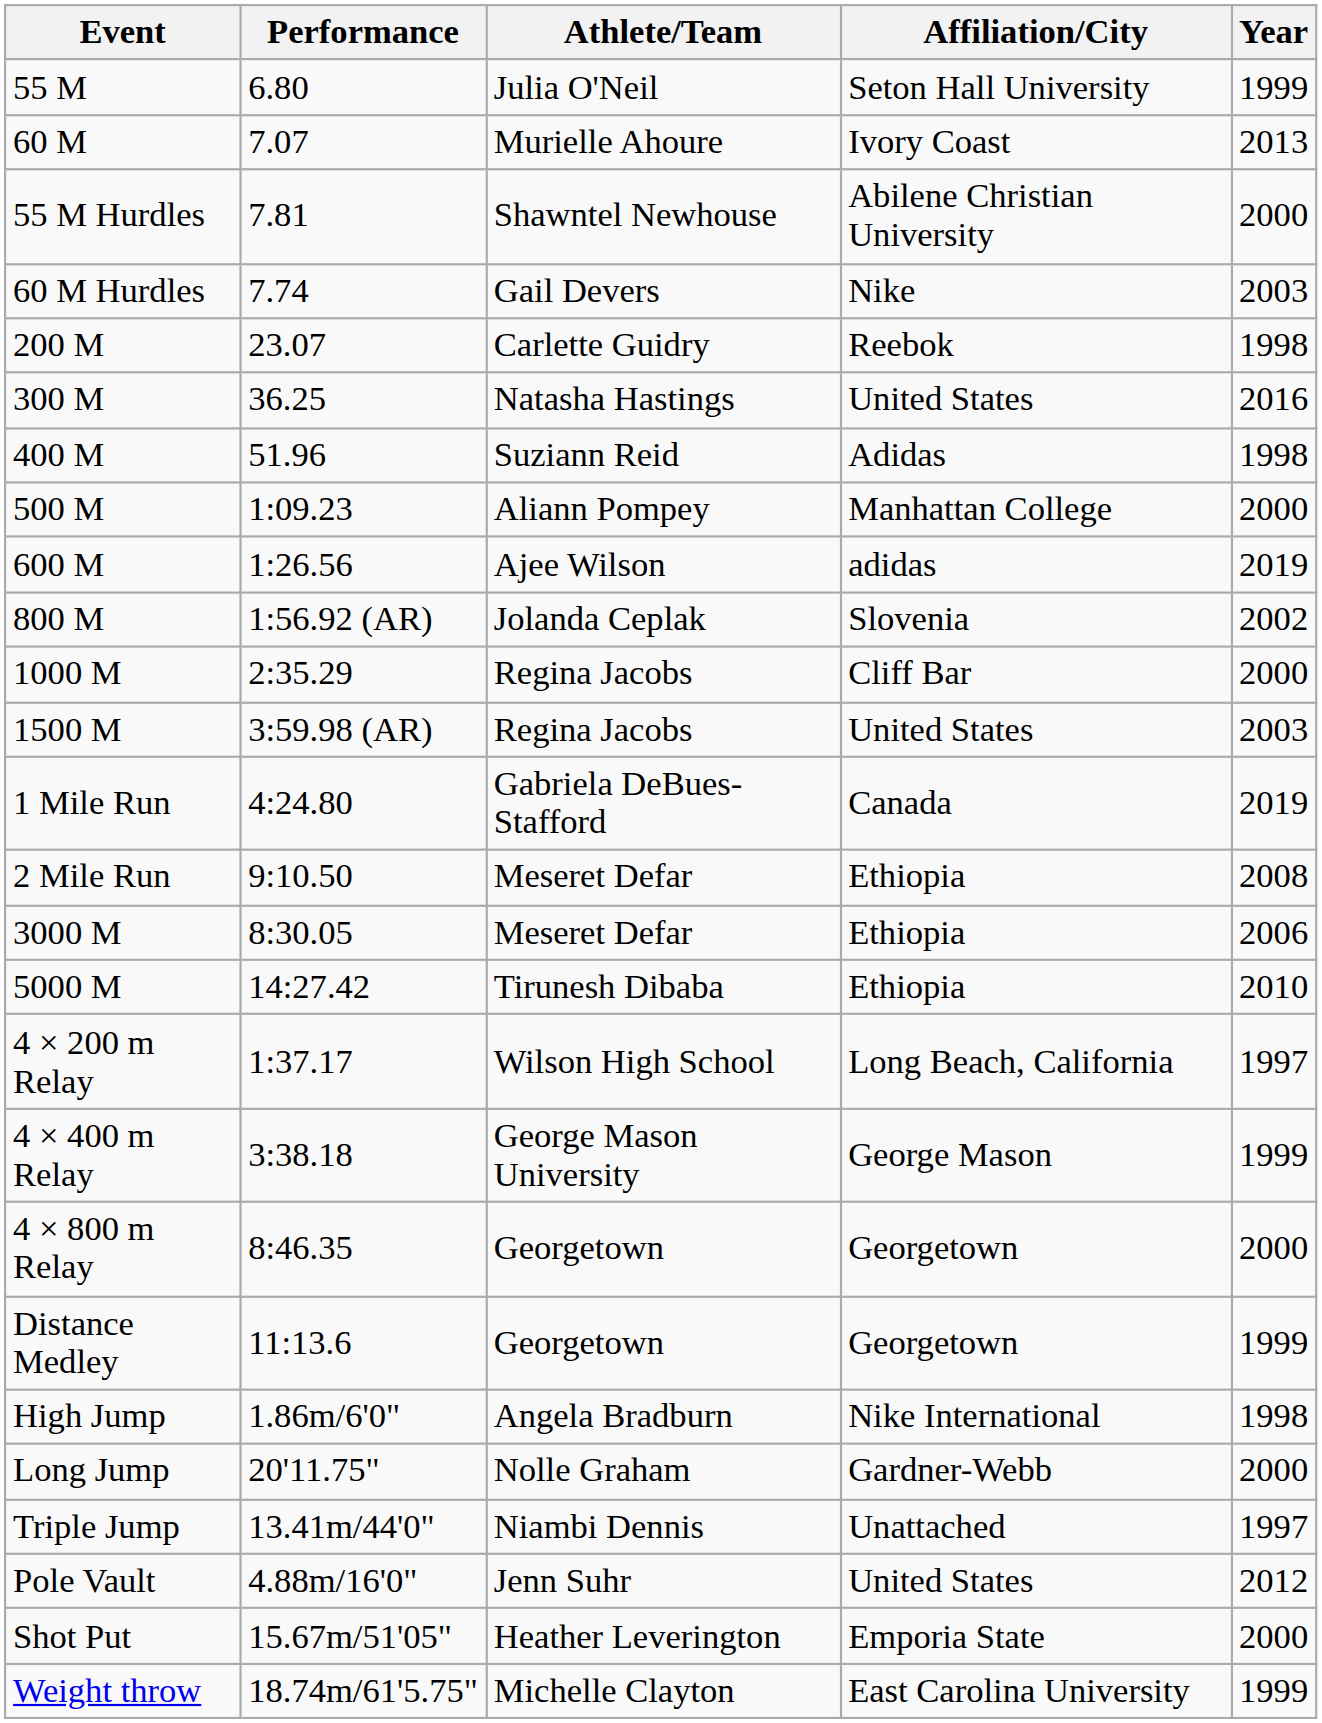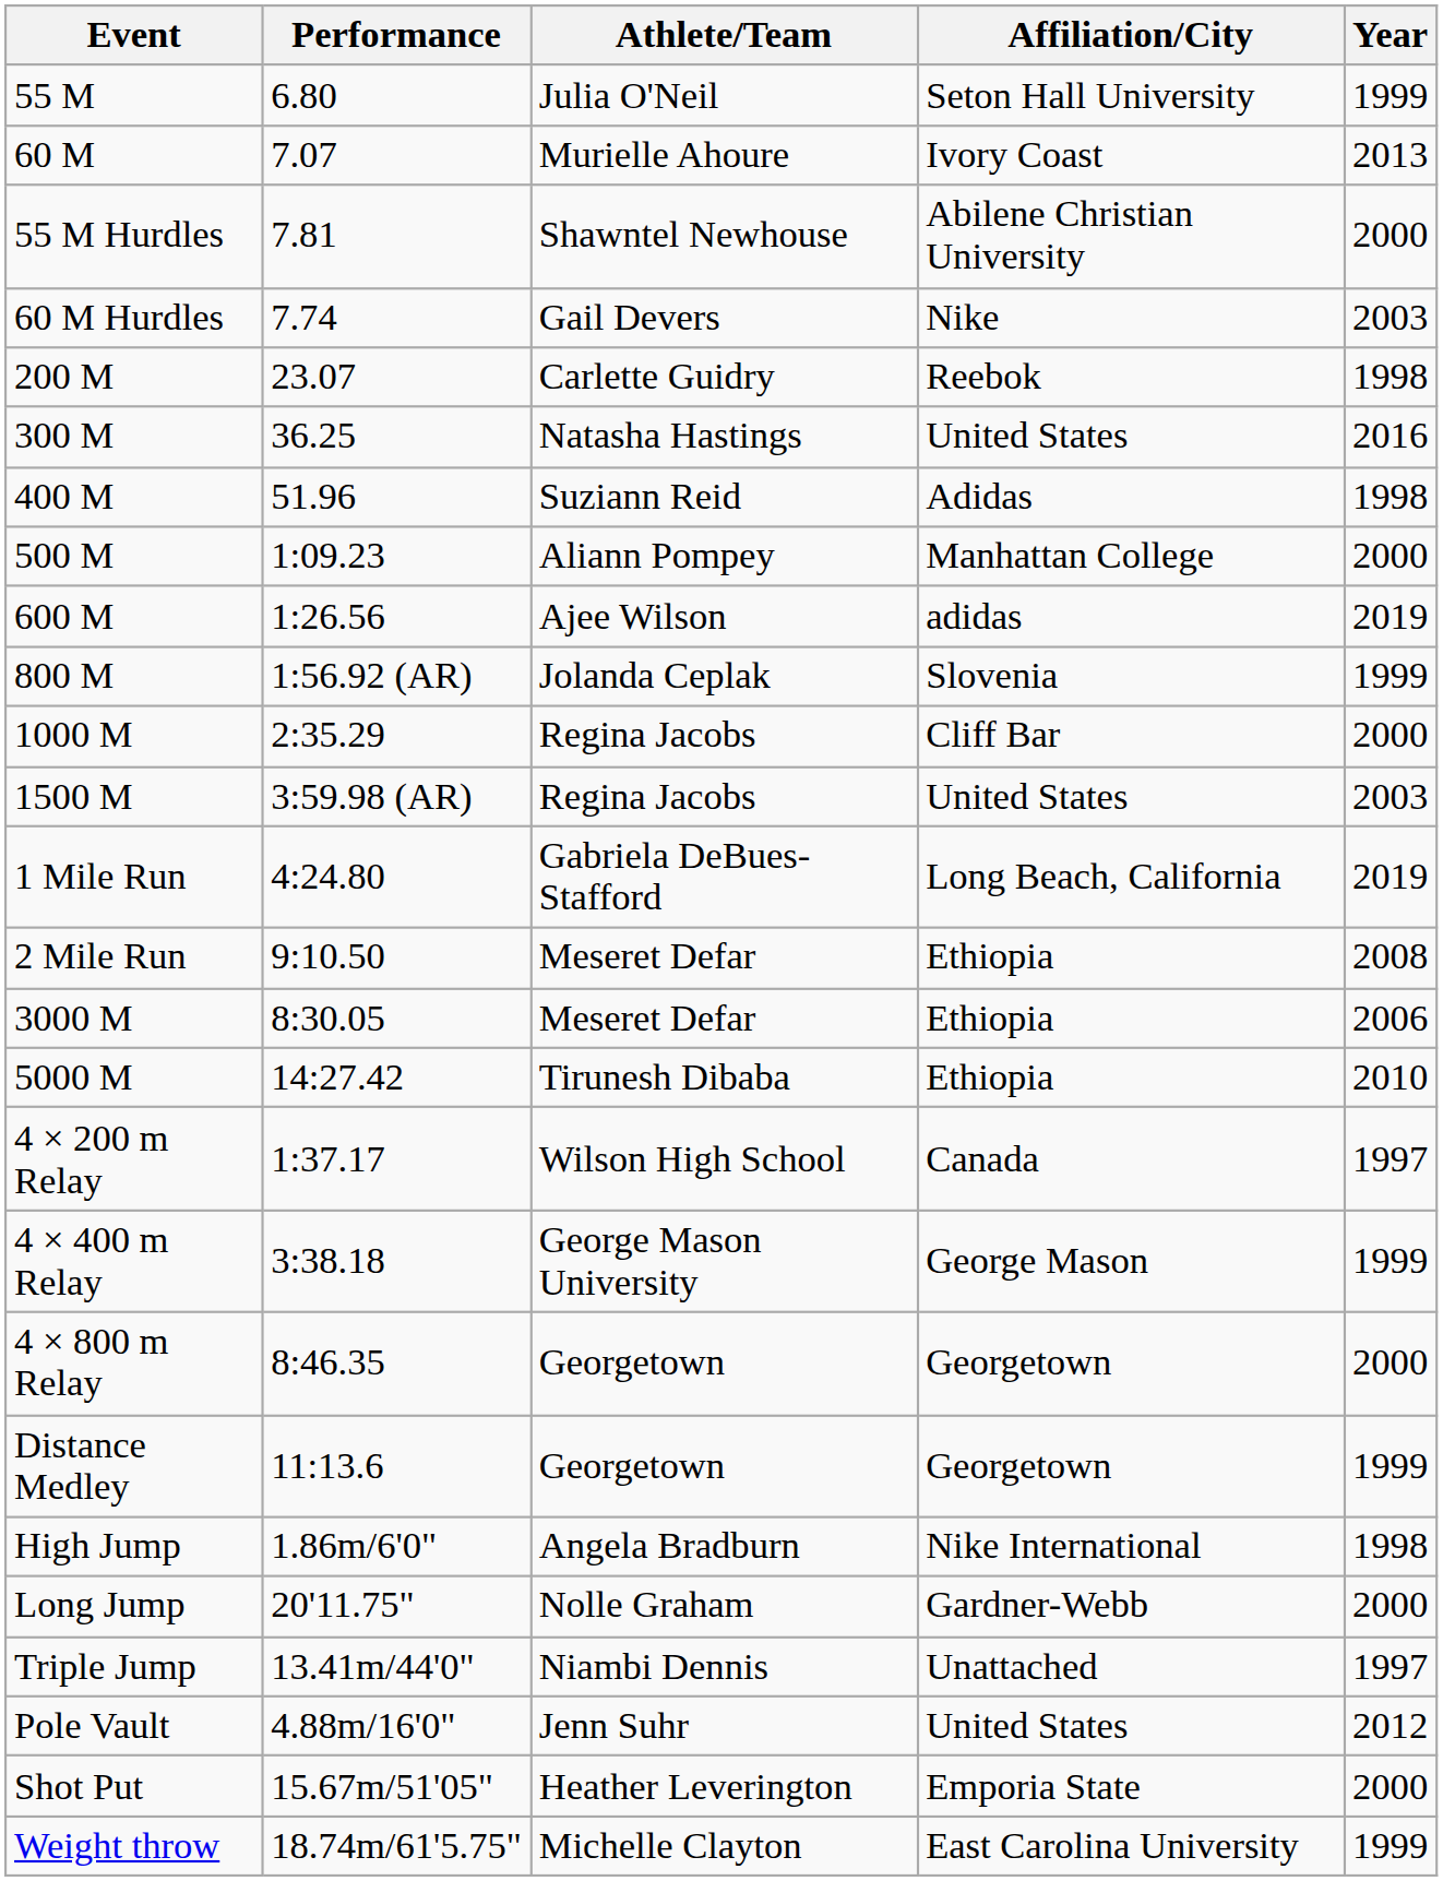 <table class="wikitable">
 <tr>
 <th>Event</th>
 <th>Performance</th>
 <th>Athlete/Team</th>
 <th>Affiliation/City</th>
 <th>Year</th>
 </tr>
 <tr>
 <td>55 M</td>
 <td>6.80</td>
 <td>Julia O'Neil</td>
 <td>Seton Hall University</td>
 <td>1999</td>
 </tr>
 <tr>
 <td>60 M</td>
 <td>7.07</td>
 <td>Murielle Ahoure</td>
 <td>Ivory Coast</td>
 <td>2013</td>
 </tr>
 <tr>
 <td>55 M Hurdles</td>
 <td>7.81</td>
 <td>Shawntel Newhouse</td>
 <td>Abilene Christian University</td>
 <td>2000</td>
 </tr>
 <tr>
 <td>60 M Hurdles</td>
 <td>7.74</td>
 <td>Gail Devers</td>
 <td>Nike</td>
 <td>2003</td>
 </tr>
 <tr>
 <td>200 M</td>
 <td>23.07</td>
 <td>Carlette Guidry</td>
 <td>Reebok</td>
 <td>1998</td>
 </tr>
 <tr>
 <td>300 M</td>
 <td>36.25</td>
 <td>Natasha Hastings</td>
 <td>United States</td>
 <td>2016</td>
 </tr>
 <tr>
 <td>400 M</td>
 <td>51.96</td>
 <td>Suziann Reid</td>
 <td>Adidas</td>
 <td>1998</td>
 </tr>
 <tr>
 <td>500 M</td>
 <td>1:09.23</td>
 <td>Aliann Pompey</td>
 <td>Manhattan College</td>
 <td>2000</td>
 </tr>
 <tr>
 <td>600 M</td>
 <td>1:26.56</td>
 <td>Ajee Wilson</td>
 <td>adidas</td>
 <td>2019</td>
 </tr>
 <tr>
 <td>800 M</td>
 <td>1:56.92 (AR)</td>
 <td>Jolanda Ceplak</td>
 <td>Slovenia</td>
-<td>2002</td>
+<td>1999</td>
 </tr>
 <tr>
 <td>1000 M</td>
 <td>2:35.29</td>
 <td>Regina Jacobs</td>
 <td>Cliff Bar</td>
 <td>2000</td>
 </tr>
 <tr>
 <td>1500 M</td>
 <td>3:59.98 (AR)</td>
 <td>Regina Jacobs</td>
 <td>United States</td>
 <td>2003</td>
 </tr>
 <tr>
 <td>1 Mile Run</td>
 <td>4:24.80</td>
 <td>Gabriela DeBues-Stafford</td>
-<td>Canada</td>
+<td>Long Beach, California</td>
 <td>2019</td>
 </tr>
 <tr>
 <td>2 Mile Run</td>
 <td>9:10.50</td>
 <td>Meseret Defar</td>
 <td>Ethiopia</td>
 <td>2008</td>
 </tr>
 <tr>
 <td>3000 M</td>
 <td>8:30.05</td>
 <td>Meseret Defar</td>
 <td>Ethiopia</td>
 <td>2006</td>
 </tr>
 <tr>
 <td>5000 M</td>
 <td>14:27.42</td>
 <td>Tirunesh Dibaba</td>
 <td>Ethiopia</td>
 <td>2010</td>
 </tr>
 <tr>
 <td>4 × 200 m Relay</td>
 <td>1:37.17</td>
 <td>Wilson High School</td>
-<td>Long Beach, California</td>
+<td>Canada</td>
 <td>1997</td>
 </tr>
 <tr>
 <td>4 × 400 m Relay</td>
 <td>3:38.18</td>
 <td>George Mason University</td>
 <td>George Mason</td>
 <td>1999</td>
 </tr>
 <tr>
 <td>4 × 800 m Relay</td>
 <td>8:46.35</td>
 <td>Georgetown</td>
 <td>Georgetown</td>
 <td>2000</td>
 </tr>
 <tr>
 <td>Distance Medley</td>
 <td>11:13.6</td>
 <td>Georgetown</td>
 <td>Georgetown</td>
 <td>1999</td>
 </tr>
 <tr>
 <td>High Jump</td>
 <td>1.86m/6'0"</td>
 <td>Angela Bradburn</td>
 <td>Nike International</td>
 <td>1998</td>
 </tr>
 <tr>
 <td>Long Jump</td>
 <td>20'11.75"</td>
 <td>Nolle Graham</td>
 <td>Gardner-Webb</td>
 <td>2000</td>
 </tr>
 <tr>
 <td>Triple Jump</td>
 <td>13.41m/44'0"</td>
 <td>Niambi Dennis</td>
 <td>Unattached</td>
 <td>1997</td>
 </tr>
 <tr>
 <td>Pole Vault</td>
 <td>4.88m/16'0"</td>
 <td>Jenn Suhr</td>
 <td>United States</td>
 <td>2012</td>
 </tr>
 <tr>
 <td>Shot Put</td>
 <td>15.67m/51'05"</td>
 <td>Heather Leverington</td>
 <td>Emporia State</td>
 <td>2000</td>
 </tr>
 <tr>
 <td><a href='#'>Weight throw</a></td>
 <td>18.74m/61'5.75"</td>
 <td>Michelle Clayton</td>
 <td>East Carolina University</td>
 <td>1999</td>
 </tr>
 </table>
